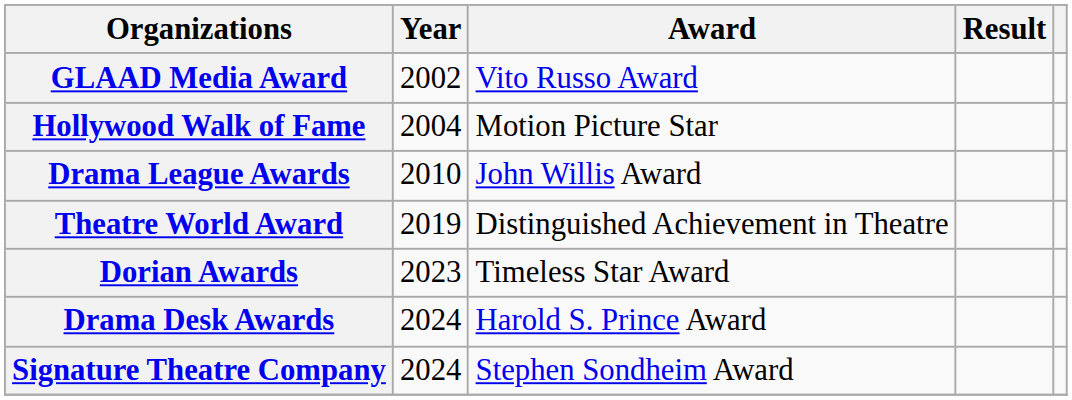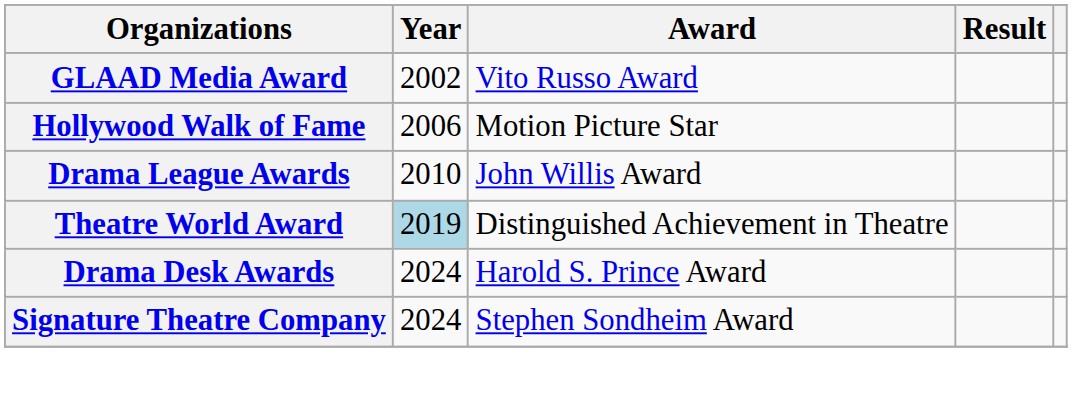 <table class= "wikitable plainrowheaders sortable">
 <tr>
 <th>Organizations</th>
 <th scope="col">Year</th>
 <th scope="col">Award</th>
 <th scope="col">Result</th>
 <th scope="col" class="unsortable"></th>
 </tr>
 <tr>
 <th scope="row" rowspan="1"><a href='#'>GLAAD Media Award</a></th>
 <td style="text-align:center;">2002</td>
 <td><a href='#'>Vito Russo Award</a></td>
 <td></td>
 <td style="text-align:center;"></td>
 </tr>
 <tr>
 <th scope="row" rowspan="1"><a href='#'>Hollywood Walk of Fame</a></th>
-<td style="text-align:center;">2004</td>
+<td style="text-align:center;">2006</td>
 <td>Motion Picture Star</td>
 <td></td>
 <td style="text-align:center;"></td>
 </tr>
 <tr>
 <th scope="row" rowspan="1"><a href='#'>Drama League Awards</a></th>
 <td style="text-align:center;">2010</td>
 <td><a href='#'>John Willis</a> Award</td>
 <td></td>
 <td style="text-align:center;"></td>
 </tr>
 <tr>
 <th scope="row" rowspan="1"><a href='#'>Theatre World Award</a></th>
-<td style="text-align:center;">2019</td>
+<td style="background: lightblue; text-align:center;">2019</td>
 <td>Distinguished Achievement in Theatre</td>
-<td></td>
-<td style="text-align:center;"></td>
-</tr>
-<tr>
-<th scope="row" rowspan="1"><a href='#'>Dorian Awards</a></th>
-<td style="text-align:center;">2023</td>
-<td>Timeless Star Award</td>
 <td></td>
 <td style="text-align:center;"></td>
 </tr>
 <tr>
 <th scope="row" rowspan="1"><a href='#'>Drama Desk Awards</a></th>
 <td style="text-align:center;">2024</td>
 <td><a href='#'>Harold S. Prince</a> Award</td>
 <td></td>
 <td style="text-align:center;"></td>
 </tr>
 <tr>
 <th scope="row" rowspan="1"><a href='#'>Signature Theatre Company</a></th>
 <td style="text-align:center;">2024</td>
 <td><a href='#'>Stephen Sondheim</a> Award</td>
 <td></td>
 <td style="text-align:center;"></td>
 </tr>
 <tr>
 </tr>
 </table>
